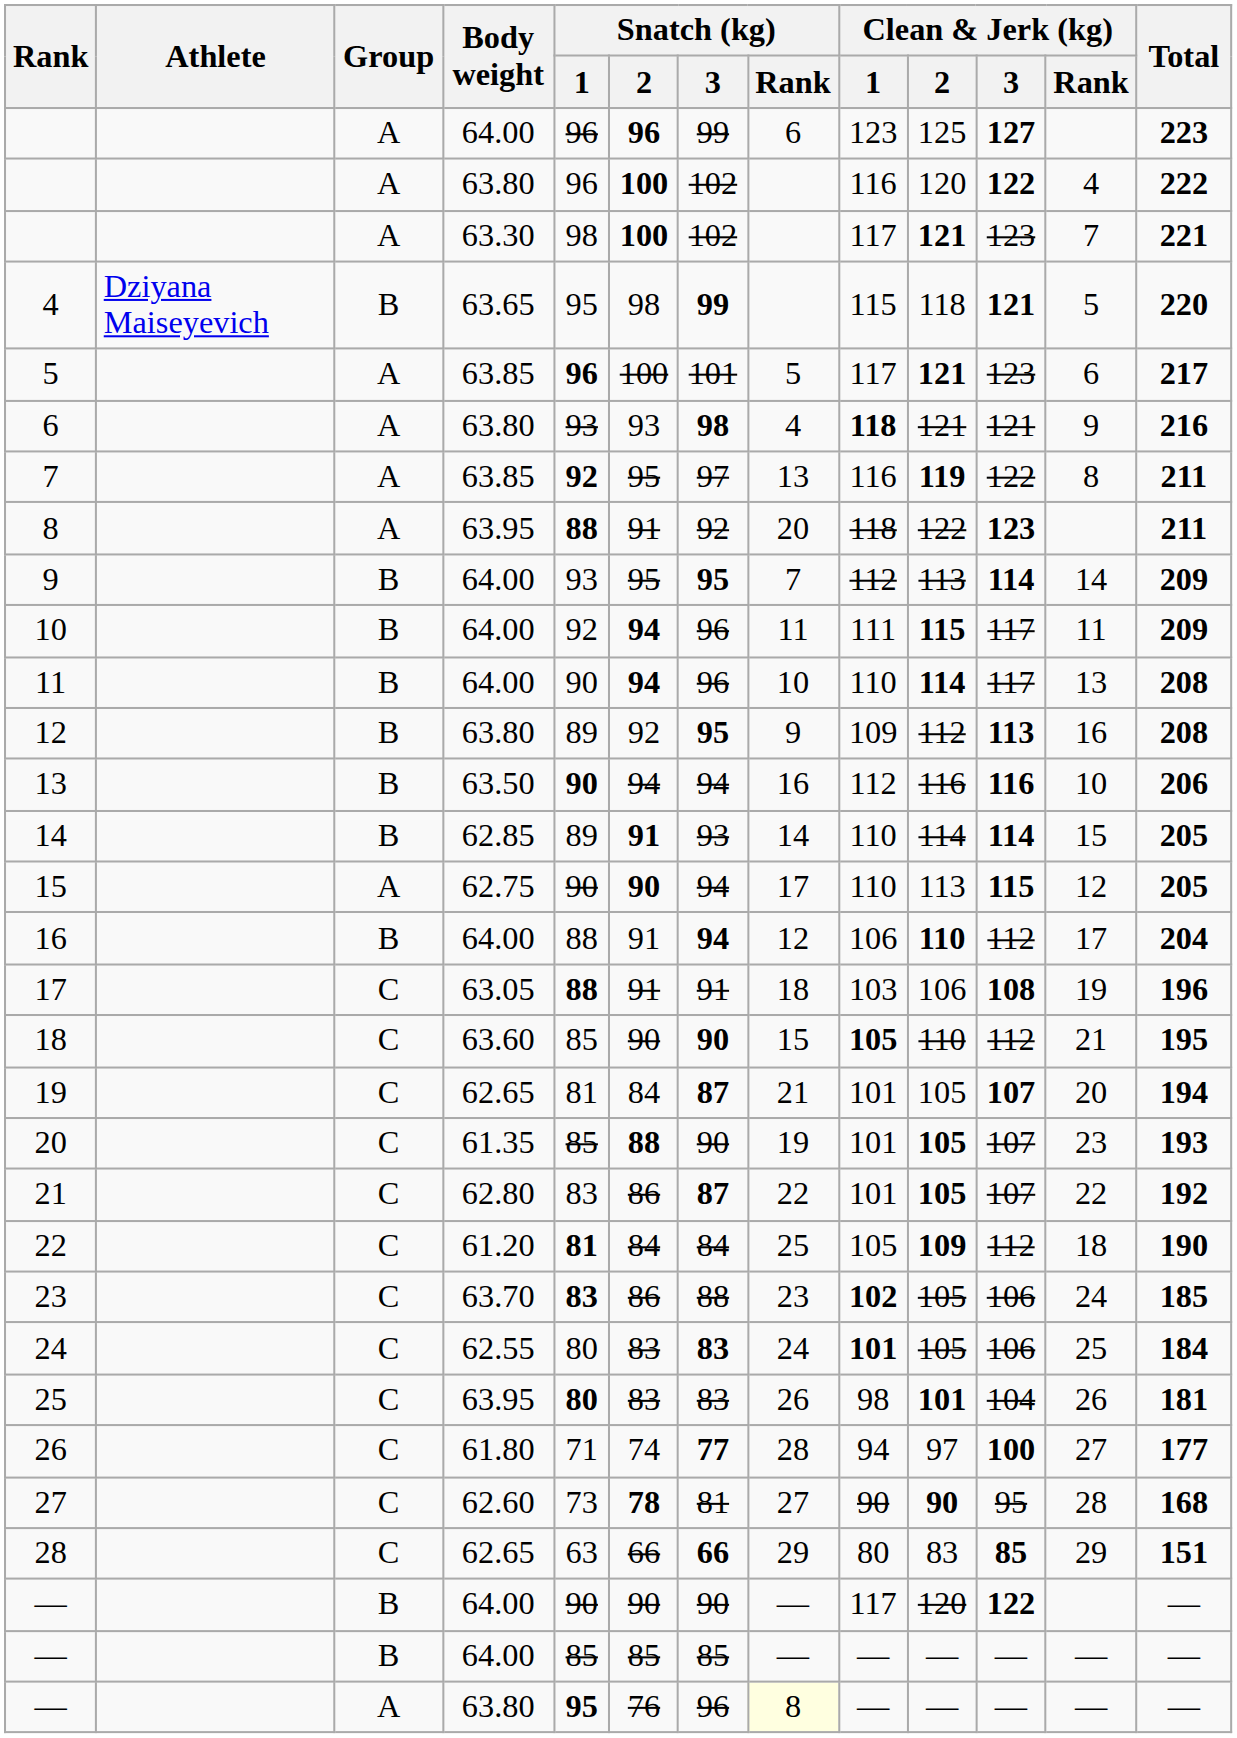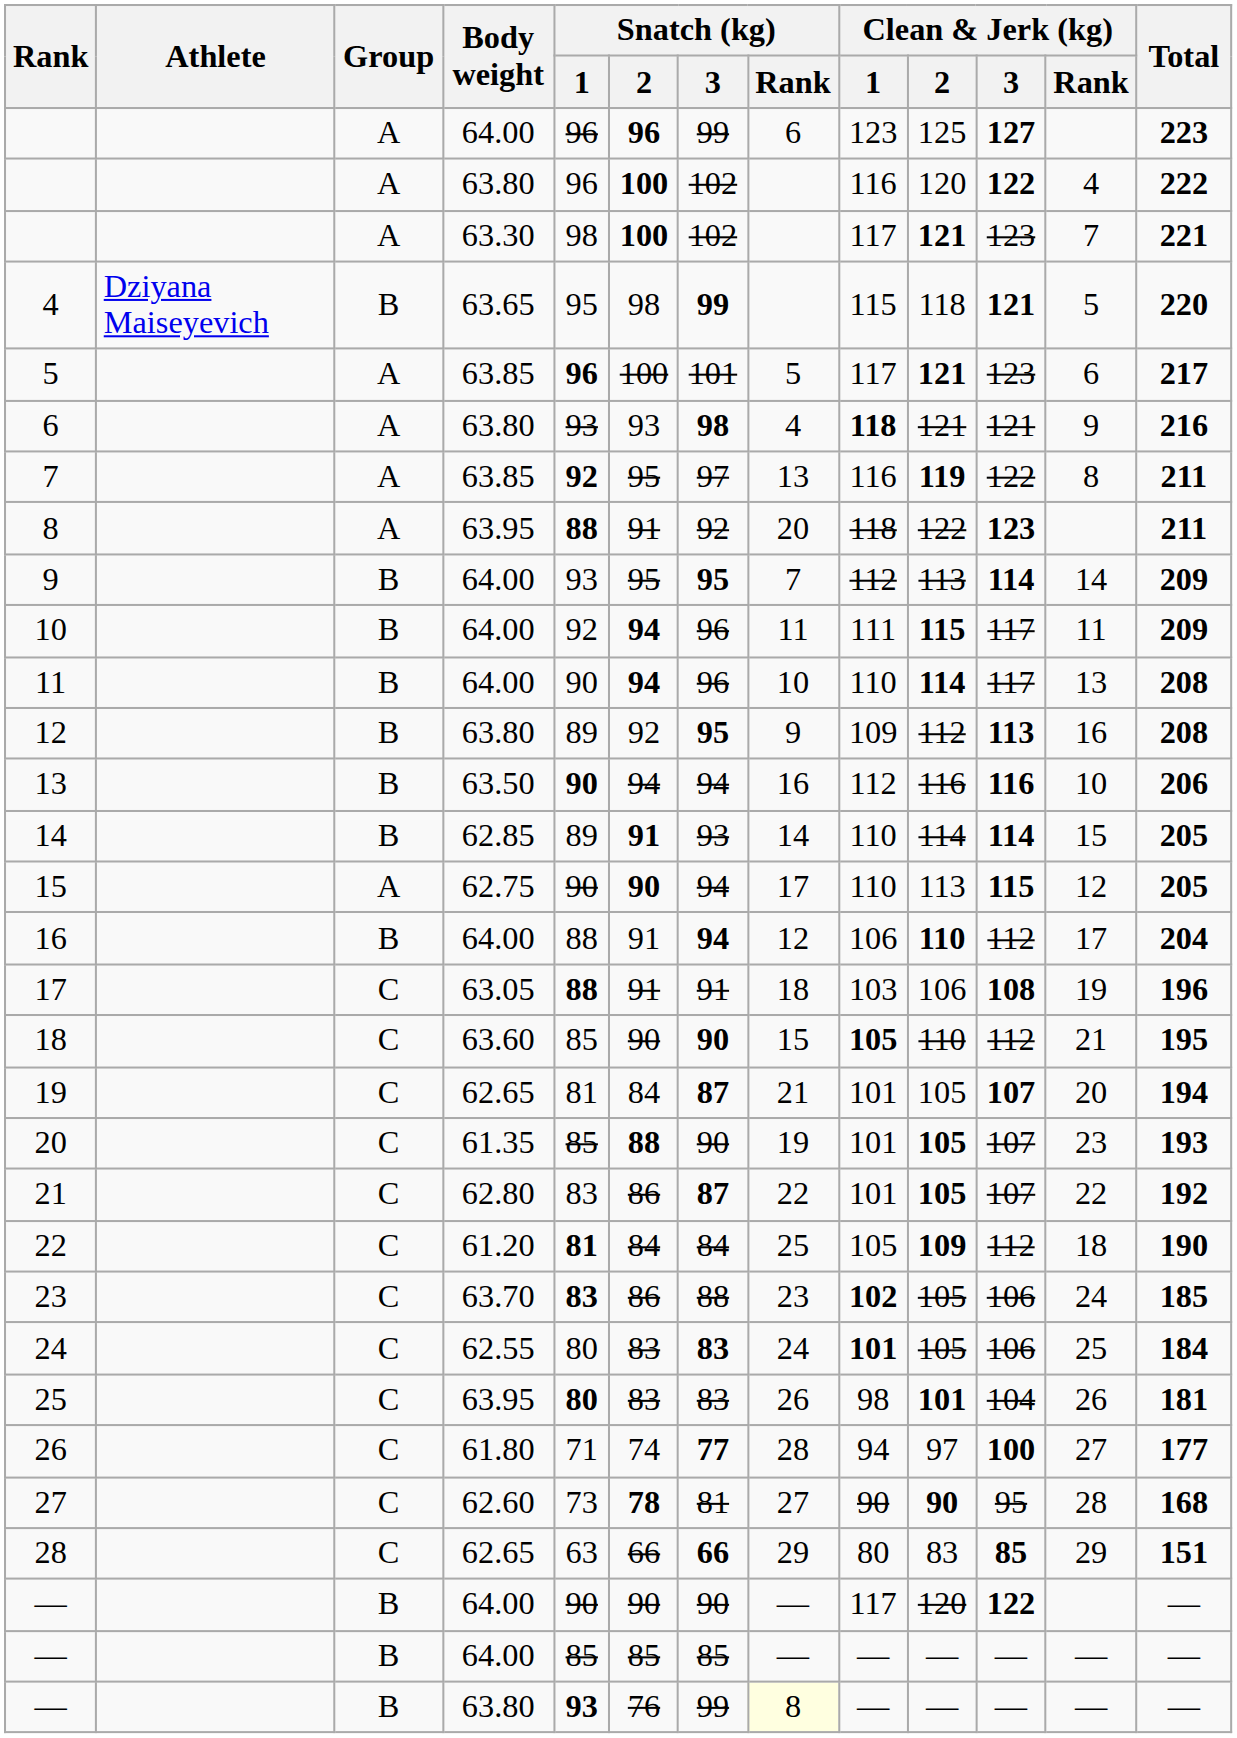 <table class = "wikitable" style="text-align:center;">
 <tr>
 <th rowspan=2 width=40>Rank</th>
 <th rowspan=2 width=250>Athlete</th>
 <th rowspan=2 width=50>Group</th>
 <th rowspan=2 width=60>Body weight</th>
 <th colspan=4>Snatch (kg)</th>
 <th colspan=4>Clean & Jerk (kg)</th>
 <th rowspan=2 width=60>Total</th>
 </tr>
 <tr>
 <th width=40>1</th>
 <th width=40>2</th>
 <th width=40>3</th>
 <th width=40>Rank</th>
 <th width=40>1</th>
 <th width=40>2</th>
 <th width=40>3</th>
 <th width=40>Rank</th>
 </tr>
 <tr>
 <td></td>
 <td align=left></td>
 <td>A</td>
 <td>64.00</td>
 <td><s>96</s></td>
 <td><strong>96</strong></td>
 <td><s>99</s></td>
 <td>6</td>
 <td>123</td>
 <td>125</td>
 <td><strong>127</strong></td>
 <td></td>
 <td><strong>223</strong></td>
 </tr>
 <tr>
 <td></td>
 <td align=left></td>
 <td>A</td>
 <td>63.80</td>
 <td>96</td>
 <td><strong>100</strong></td>
 <td><s>102</s></td>
 <td></td>
 <td>116</td>
 <td>120</td>
 <td><strong>122</strong></td>
 <td>4</td>
 <td><strong>222</strong></td>
 </tr>
 <tr>
 <td></td>
 <td align=left></td>
 <td>A</td>
 <td>63.30</td>
 <td>98</td>
 <td><strong>100</strong></td>
 <td><s>102</s></td>
 <td></td>
 <td>117</td>
 <td><strong>121</strong></td>
 <td><s>123</s></td>
 <td>7</td>
 <td><strong>221</strong></td>
 </tr>
 <tr>
 <td>4</td>
 <td align=left> <a href='#'>Dziyana Maiseyevich</a> </td>
 <td>B</td>
 <td>63.65</td>
 <td>95</td>
 <td>98</td>
 <td><strong>99</strong></td>
 <td></td>
 <td>115</td>
 <td>118</td>
 <td><strong>121</strong></td>
 <td>5</td>
 <td><strong>220</strong></td>
 </tr>
 <tr>
 <td>5</td>
 <td align=left></td>
 <td>A</td>
 <td>63.85</td>
 <td><strong>96</strong></td>
 <td><s>100</s></td>
 <td><s>101</s></td>
 <td>5</td>
 <td>117</td>
 <td><strong>121</strong></td>
 <td><s>123</s></td>
 <td>6</td>
 <td><strong>217</strong></td>
 </tr>
 <tr>
 <td>6</td>
 <td align=left></td>
 <td>A</td>
 <td>63.80</td>
 <td><s>93</s></td>
 <td>93</td>
 <td><strong>98</strong></td>
 <td>4</td>
 <td><strong>118</strong></td>
 <td><s>121</s></td>
 <td><s>121</s></td>
 <td>9</td>
 <td><strong>216</strong></td>
 </tr>
 <tr>
 <td>7</td>
 <td align=left></td>
 <td>A</td>
 <td>63.85</td>
 <td><strong>92</strong></td>
 <td><s>95</s></td>
 <td><s>97</s></td>
 <td>13</td>
 <td>116</td>
 <td><strong>119</strong></td>
 <td><s>122</s></td>
 <td>8</td>
 <td><strong>211</strong></td>
 </tr>
 <tr>
 <td>8</td>
 <td align=left></td>
 <td>A</td>
 <td>63.95</td>
 <td><strong>88</strong></td>
 <td><s>91</s></td>
 <td><s>92</s></td>
 <td>20</td>
 <td><s>118</s></td>
 <td><s>122</s></td>
 <td><strong>123</strong></td>
 <td></td>
 <td><strong>211</strong></td>
 </tr>
 <tr>
 <td>9</td>
 <td align=left></td>
 <td>B</td>
 <td>64.00</td>
 <td>93</td>
 <td><s>95</s></td>
 <td><strong>95</strong></td>
 <td>7</td>
 <td><s>112</s></td>
 <td><s>113</s></td>
 <td><strong>114</strong></td>
 <td>14</td>
 <td><strong>209</strong></td>
 </tr>
 <tr>
 <td>10</td>
 <td align=left></td>
 <td>B</td>
 <td>64.00</td>
 <td>92</td>
 <td><strong>94</strong></td>
 <td><s>96</s></td>
 <td>11</td>
 <td>111</td>
 <td><strong>115</strong></td>
 <td><s>117</s></td>
 <td>11</td>
 <td><strong>209</strong></td>
 </tr>
 <tr>
 <td>11</td>
 <td align=left></td>
 <td>B</td>
 <td>64.00</td>
 <td>90</td>
 <td><strong>94</strong></td>
 <td><s>96</s></td>
 <td>10</td>
 <td>110</td>
 <td><strong>114</strong></td>
 <td><s>117</s></td>
 <td>13</td>
 <td><strong>208</strong></td>
 </tr>
 <tr>
 <td>12</td>
 <td align=left></td>
 <td>B</td>
 <td>63.80</td>
 <td>89</td>
 <td>92</td>
 <td><strong>95</strong></td>
 <td>9</td>
 <td>109</td>
 <td><s>112</s></td>
 <td><strong>113</strong></td>
 <td>16</td>
 <td><strong>208</strong></td>
 </tr>
 <tr>
 <td>13</td>
 <td align=left></td>
 <td>B</td>
 <td>63.50</td>
 <td><strong>90</strong></td>
 <td><s>94</s></td>
 <td><s>94</s></td>
 <td>16</td>
 <td>112</td>
 <td><s>116</s></td>
 <td><strong>116</strong></td>
 <td>10</td>
 <td><strong>206</strong></td>
 </tr>
 <tr>
 <td>14</td>
 <td align=left></td>
 <td>B</td>
 <td>62.85</td>
 <td>89</td>
 <td><strong>91</strong></td>
 <td><s>93</s></td>
 <td>14</td>
 <td>110</td>
 <td><s>114</s></td>
 <td><strong>114</strong></td>
 <td>15</td>
 <td><strong>205</strong></td>
 </tr>
 <tr>
 <td>15</td>
 <td align=left></td>
 <td>A</td>
 <td>62.75</td>
 <td><s>90</s></td>
 <td><strong>90</strong></td>
 <td><s>94</s></td>
 <td>17</td>
 <td>110</td>
 <td>113</td>
 <td><strong>115</strong></td>
 <td>12</td>
 <td><strong>205</strong></td>
 </tr>
 <tr>
 <td>16</td>
 <td align=left></td>
 <td>B</td>
 <td>64.00</td>
 <td>88</td>
 <td>91</td>
 <td><strong>94</strong></td>
 <td>12</td>
 <td>106</td>
 <td><strong>110</strong></td>
 <td><s>112</s></td>
 <td>17</td>
 <td><strong>204</strong></td>
 </tr>
 <tr>
 <td>17</td>
 <td align=left></td>
 <td>C</td>
 <td>63.05</td>
 <td><strong>88</strong></td>
 <td><s>91</s></td>
 <td><s>91</s></td>
 <td>18</td>
 <td>103</td>
 <td>106</td>
 <td><strong>108</strong></td>
 <td>19</td>
 <td><strong>196</strong></td>
 </tr>
 <tr>
 <td>18</td>
 <td align=left></td>
 <td>C</td>
 <td>63.60</td>
 <td>85</td>
 <td><s>90</s></td>
 <td><strong>90</strong></td>
 <td>15</td>
 <td><strong>105</strong></td>
 <td><s>110</s></td>
 <td><s>112</s></td>
 <td>21</td>
 <td><strong>195</strong></td>
 </tr>
 <tr>
 <td>19</td>
 <td align=left></td>
 <td>C</td>
 <td>62.65</td>
 <td>81</td>
 <td>84</td>
 <td><strong>87</strong></td>
 <td>21</td>
 <td>101</td>
 <td>105</td>
 <td><strong>107</strong></td>
 <td>20</td>
 <td><strong>194</strong></td>
 </tr>
 <tr>
 <td>20</td>
 <td align=left></td>
 <td>C</td>
 <td>61.35</td>
 <td><s>85</s></td>
 <td><strong>88</strong></td>
 <td><s>90</s></td>
 <td>19</td>
 <td>101</td>
 <td><strong>105</strong></td>
 <td><s>107</s></td>
 <td>23</td>
 <td><strong>193</strong></td>
 </tr>
 <tr>
 <td>21</td>
 <td align=left></td>
 <td>C</td>
 <td>62.80</td>
 <td>83</td>
 <td><s>86</s></td>
 <td><strong>87</strong></td>
 <td>22</td>
 <td>101</td>
 <td><strong>105</strong></td>
 <td><s>107</s></td>
 <td>22</td>
 <td><strong>192</strong></td>
 </tr>
 <tr>
 <td>22</td>
 <td align=left></td>
 <td>C</td>
 <td>61.20</td>
 <td><strong>81</strong></td>
 <td><s>84</s></td>
 <td><s>84</s></td>
 <td>25</td>
 <td>105</td>
 <td><strong>109</strong></td>
 <td><s>112</s></td>
 <td>18</td>
 <td><strong>190</strong></td>
 </tr>
 <tr>
 <td>23</td>
 <td align=left></td>
 <td>C</td>
 <td>63.70</td>
 <td><strong>83</strong></td>
 <td><s>86</s></td>
 <td><s>88</s></td>
 <td>23</td>
 <td><strong>102</strong></td>
 <td><s>105</s></td>
 <td><s>106</s></td>
 <td>24</td>
 <td><strong>185</strong></td>
 </tr>
 <tr>
 <td>24</td>
 <td align=left></td>
 <td>C</td>
 <td>62.55</td>
 <td>80</td>
 <td><s>83</s></td>
 <td><strong>83</strong></td>
 <td>24</td>
 <td><strong>101</strong></td>
 <td><s>105</s></td>
 <td><s>106</s></td>
 <td>25</td>
 <td><strong>184</strong></td>
 </tr>
 <tr>
 <td>25</td>
 <td align=left></td>
 <td>C</td>
 <td>63.95</td>
 <td><strong>80</strong></td>
 <td><s>83</s></td>
 <td><s>83</s></td>
 <td>26</td>
 <td>98</td>
 <td><strong>101</strong></td>
 <td><s>104</s></td>
 <td>26</td>
 <td><strong>181</strong></td>
 </tr>
 <tr>
 <td>26</td>
 <td align=left></td>
 <td>C</td>
 <td>61.80</td>
 <td>71</td>
 <td>74</td>
 <td><strong>77</strong></td>
 <td>28</td>
 <td>94</td>
 <td>97</td>
 <td><strong>100</strong></td>
 <td>27</td>
 <td><strong>177</strong></td>
 </tr>
 <tr>
 <td>27</td>
 <td align=left></td>
 <td>C</td>
 <td>62.60</td>
 <td>73</td>
 <td><strong>78</strong></td>
 <td><s>81</s></td>
 <td>27</td>
 <td><s>90</s></td>
 <td><strong>90</strong></td>
 <td><s>95</s></td>
 <td>28</td>
 <td><strong>168</strong></td>
 </tr>
 <tr>
 <td>28</td>
 <td align=left></td>
 <td>C</td>
 <td>62.65</td>
 <td>63</td>
 <td><s>66</s></td>
 <td><strong>66</strong></td>
 <td>29</td>
 <td>80</td>
 <td>83</td>
 <td><strong>85</strong></td>
 <td>29</td>
 <td><strong>151</strong></td>
 </tr>
 <tr>
 <td>—</td>
 <td align=left></td>
 <td>B</td>
 <td>64.00</td>
 <td><s>90</s></td>
 <td><s>90</s></td>
 <td><s>90</s></td>
 <td>—</td>
 <td>117</td>
 <td><s>120</s></td>
 <td><strong>122</strong></td>
 <td></td>
 <td>—</td>
 </tr>
 <tr>
 <td>—</td>
 <td align=left></td>
 <td>B</td>
 <td>64.00</td>
 <td><s>85</s></td>
 <td><s>85</s></td>
 <td><s>85</s></td>
 <td>—</td>
 <td>—</td>
 <td>—</td>
 <td>—</td>
 <td>—</td>
 <td>—</td>
 </tr>
 <tr>
 <td>—</td>
 <td align=left></td>
-<td>A</td>
+<td>B</td>
 <td>63.80</td>
-<td><strong>95</strong></td>
+<td><strong>93</strong></td>
 <td><s>76</s></td>
-<td><s>96</s></td>
+<td><s>99</s></td>
 <td style="background: lightyellow;">8</td>
 <td>—</td>
 <td>—</td>
 <td>—</td>
 <td>—</td>
 <td>—</td>
 </tr>
 </table>
